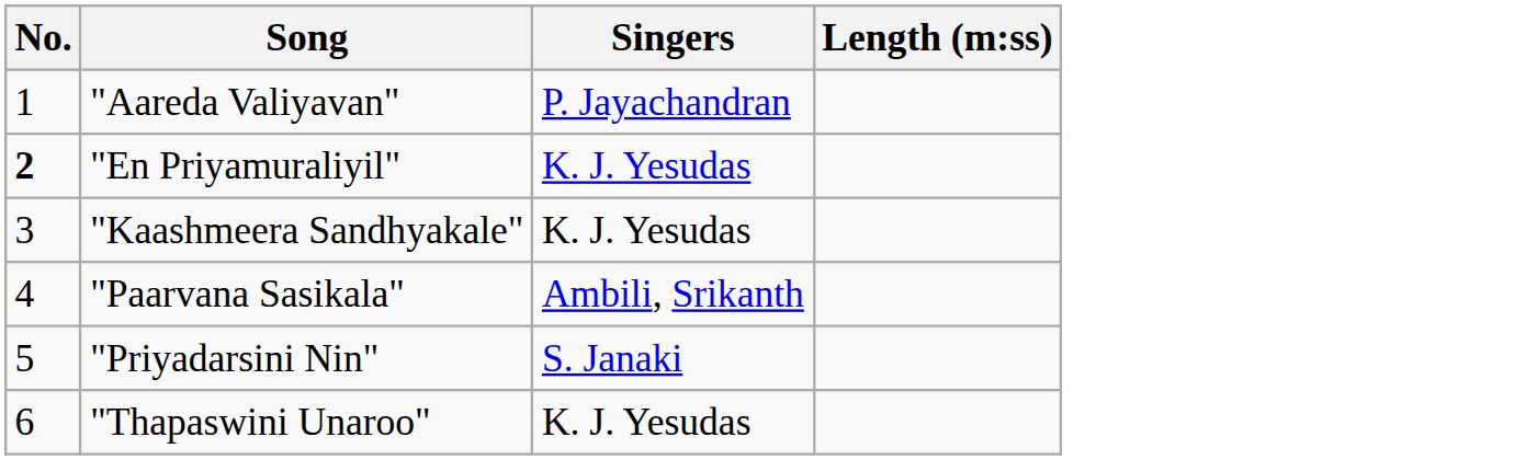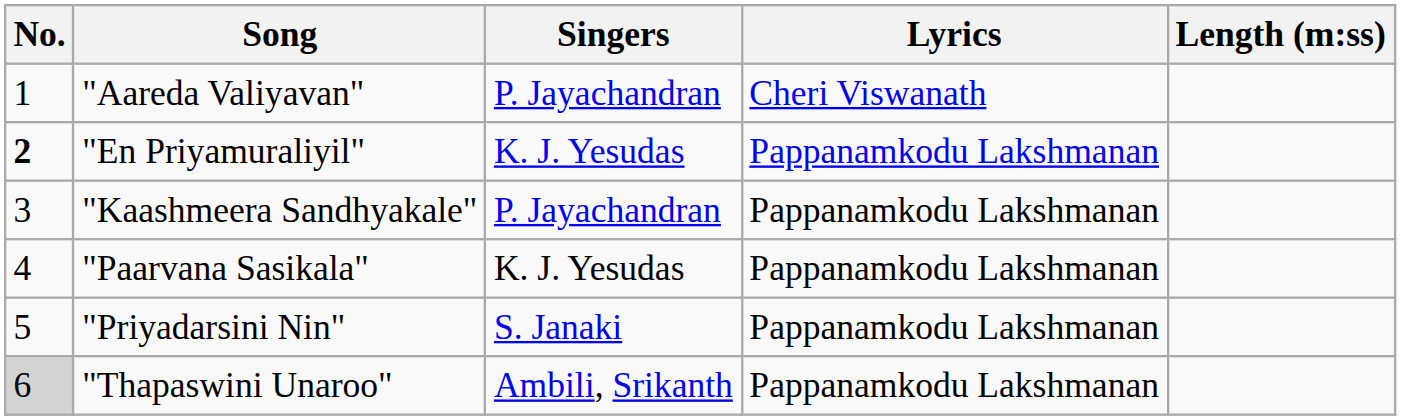 <table class="wikitable" style="font-size:95%;">
 <tr>
 <th>No.</th>
 <th>Song</th>
 <th>Singers</th>
+<th>Lyrics</th>
 <th>Length (m:ss)</th>
 </tr>
 <tr>
 <td>1</td>
 <td>"Aareda Valiyavan"</td>
 <td><a href='#'>P. Jayachandran</a></td>
+<td><a href='#'>Cheri Viswanath</a></td>
 <td></td>
 </tr>
 <tr>
 <td><strong>2</strong></td>
 <td>"En Priyamuraliyil"</td>
 <td><a href='#'>K. J. Yesudas</a></td>
+<td><a href='#'>Pappanamkodu Lakshmanan</a></td>
 <td></td>
 </tr>
 <tr>
 <td>3</td>
 <td>"Kaashmeera Sandhyakale"</td>
-<td>K. J. Yesudas</td>
+<td><a href='#'>P. Jayachandran</a></td>
+<td>Pappanamkodu Lakshmanan</td>
 <td></td>
 </tr>
 <tr>
 <td>4</td>
 <td>"Paarvana Sasikala"</td>
-<td><a href='#'>Ambili</a>, <a href='#'>Srikanth</a></td>
+<td>K. J. Yesudas</td>
+<td>Pappanamkodu Lakshmanan</td>
 <td></td>
 </tr>
 <tr>
 <td>5</td>
 <td>"Priyadarsini Nin"</td>
 <td><a href='#'>S. Janaki</a></td>
+<td>Pappanamkodu Lakshmanan</td>
 <td></td>
 </tr>
 <tr>
-<td>6</td>
+<td style="background: lightgrey;">6</td>
 <td>"Thapaswini Unaroo"</td>
-<td>K. J. Yesudas</td>
+<td><a href='#'>Ambili</a>, <a href='#'>Srikanth</a></td>
+<td>Pappanamkodu Lakshmanan</td>
 <td></td>
 </tr>
 </table>
